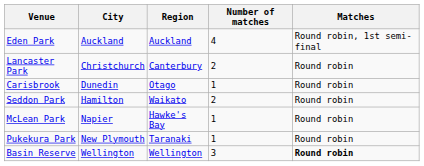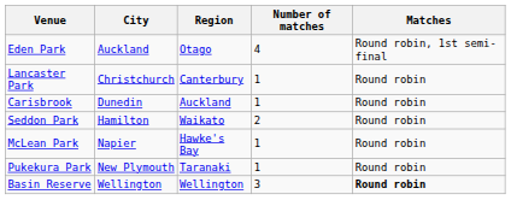 <table class="wikitable">
 <tr>
 <th>Venue</th>
 <th>City</th>
 <th>Region</th>
 <th>Number of matches</th>
 <th>Matches</th>
 </tr>
 <tr>
 <td><a href='#'>Eden Park</a></td>
 <td><a href='#'>Auckland</a></td>
-<td><a href='#'>Auckland</a></td>
+<td><a href='#'>Otago</a></td>
 <td>4</td>
 <td>Round robin, 1st semi-final</td>
 </tr>
 <tr>
 <td><a href='#'>Lancaster Park</a></td>
 <td><a href='#'>Christchurch</a></td>
 <td><a href='#'>Canterbury</a></td>
-<td>2</td>
+<td>1</td>
 <td>Round robin</td>
 </tr>
 <tr>
 <td><a href='#'>Carisbrook</a></td>
 <td><a href='#'>Dunedin</a></td>
-<td><a href='#'>Otago</a></td>
+<td><a href='#'>Auckland</a></td>
 <td>1</td>
 <td>Round robin</td>
 </tr>
 <tr>
 <td><a href='#'>Seddon Park</a></td>
 <td><a href='#'>Hamilton</a></td>
 <td><a href='#'>Waikato</a></td>
 <td>2</td>
 <td>Round robin</td>
 </tr>
 <tr>
 <td><a href='#'>McLean Park</a></td>
 <td><a href='#'>Napier</a></td>
 <td><a href='#'>Hawke's Bay</a></td>
 <td>1</td>
 <td>Round robin</td>
 </tr>
 <tr>
 <td><a href='#'>Pukekura Park</a></td>
 <td><a href='#'>New Plymouth</a></td>
 <td><a href='#'>Taranaki</a></td>
 <td>1</td>
 <td>Round robin</td>
 </tr>
 <tr>
 <td><a href='#'>Basin Reserve</a></td>
 <td><a href='#'>Wellington</a></td>
 <td><a href='#'>Wellington</a></td>
 <td>3</td>
 <td><strong>Round robin</strong></td>
 </tr>
 </table>
